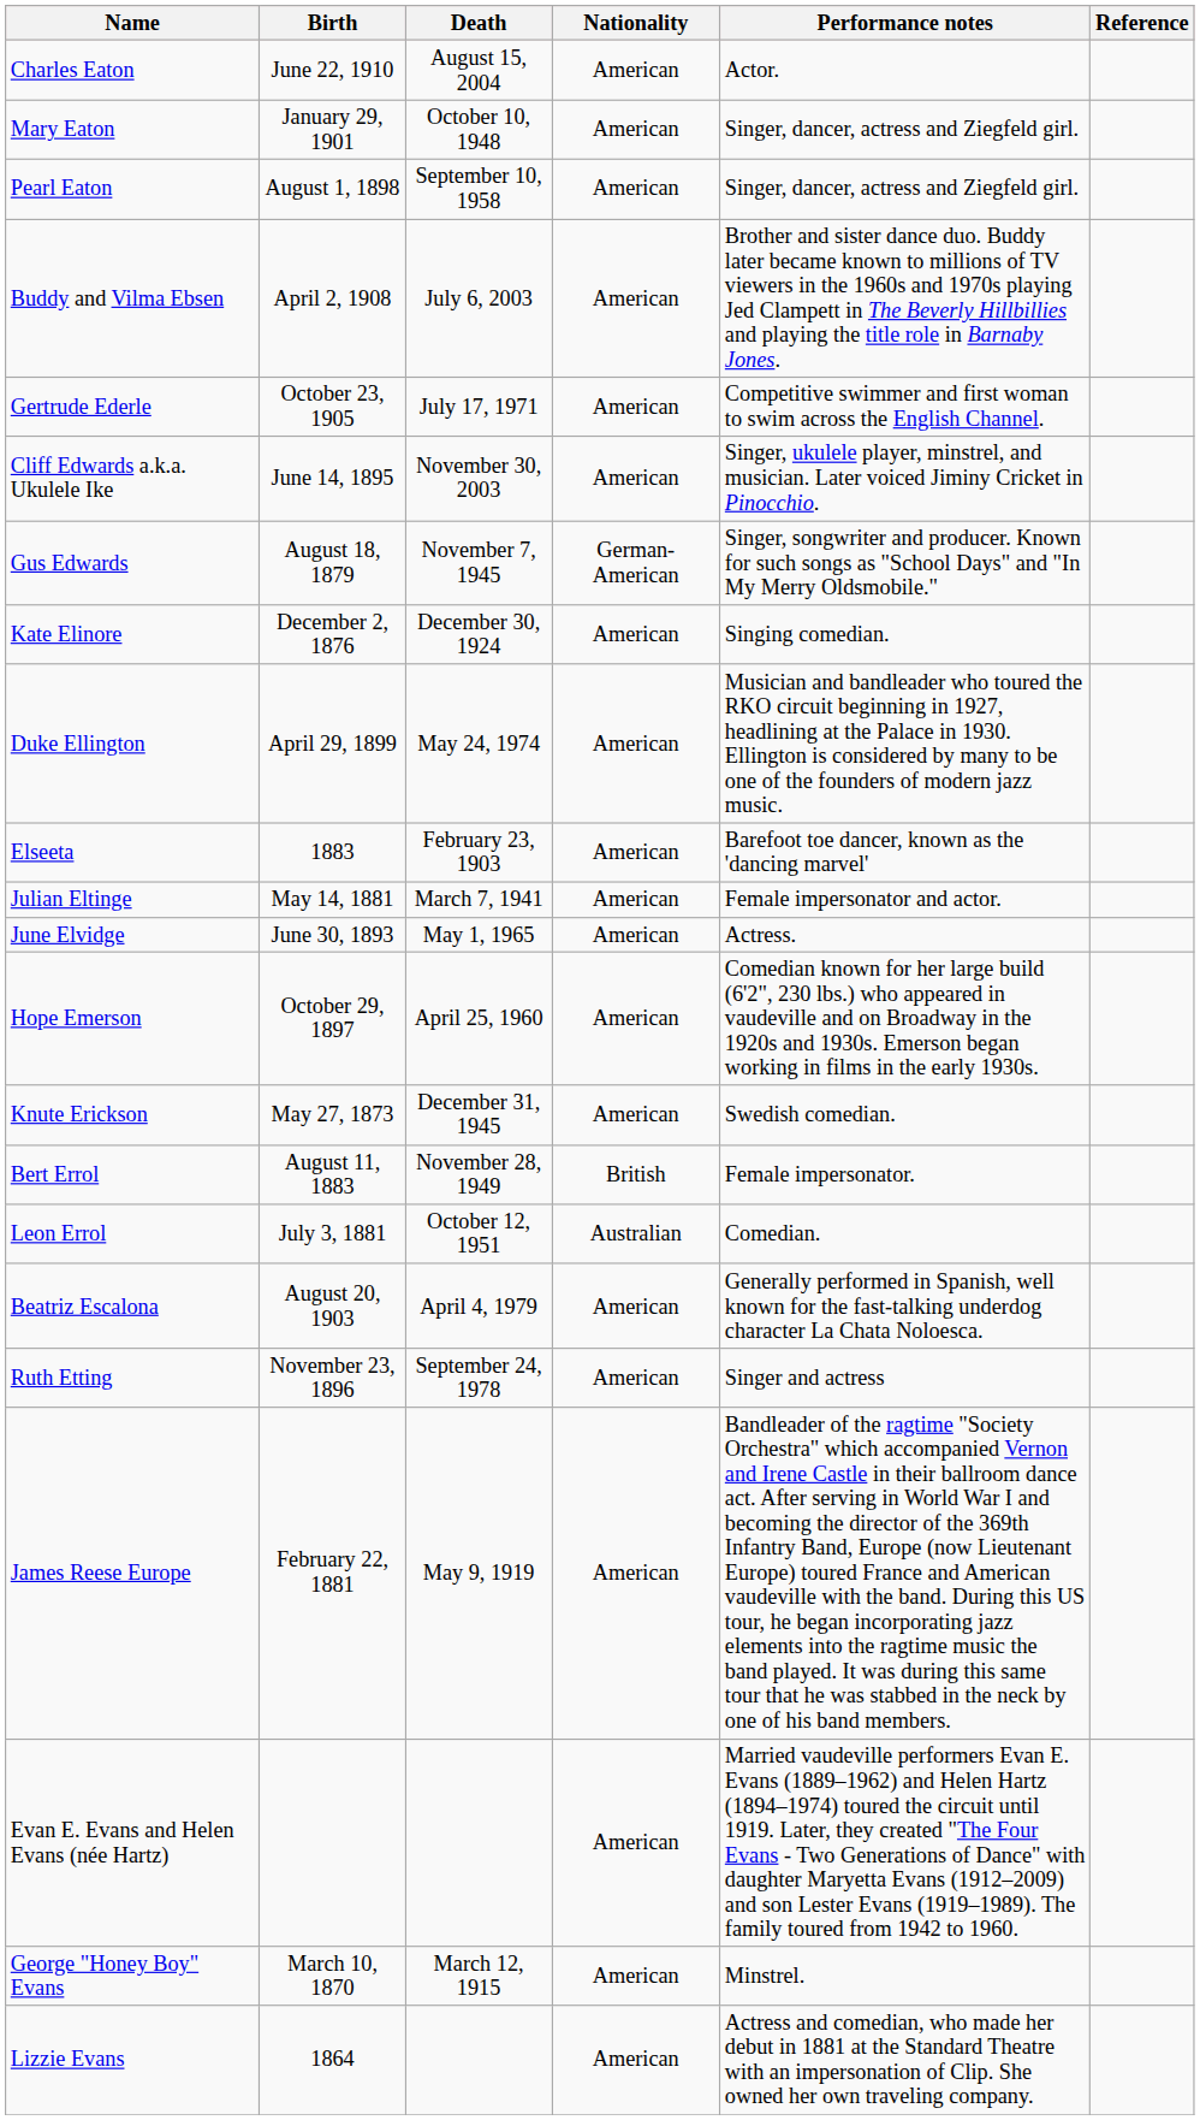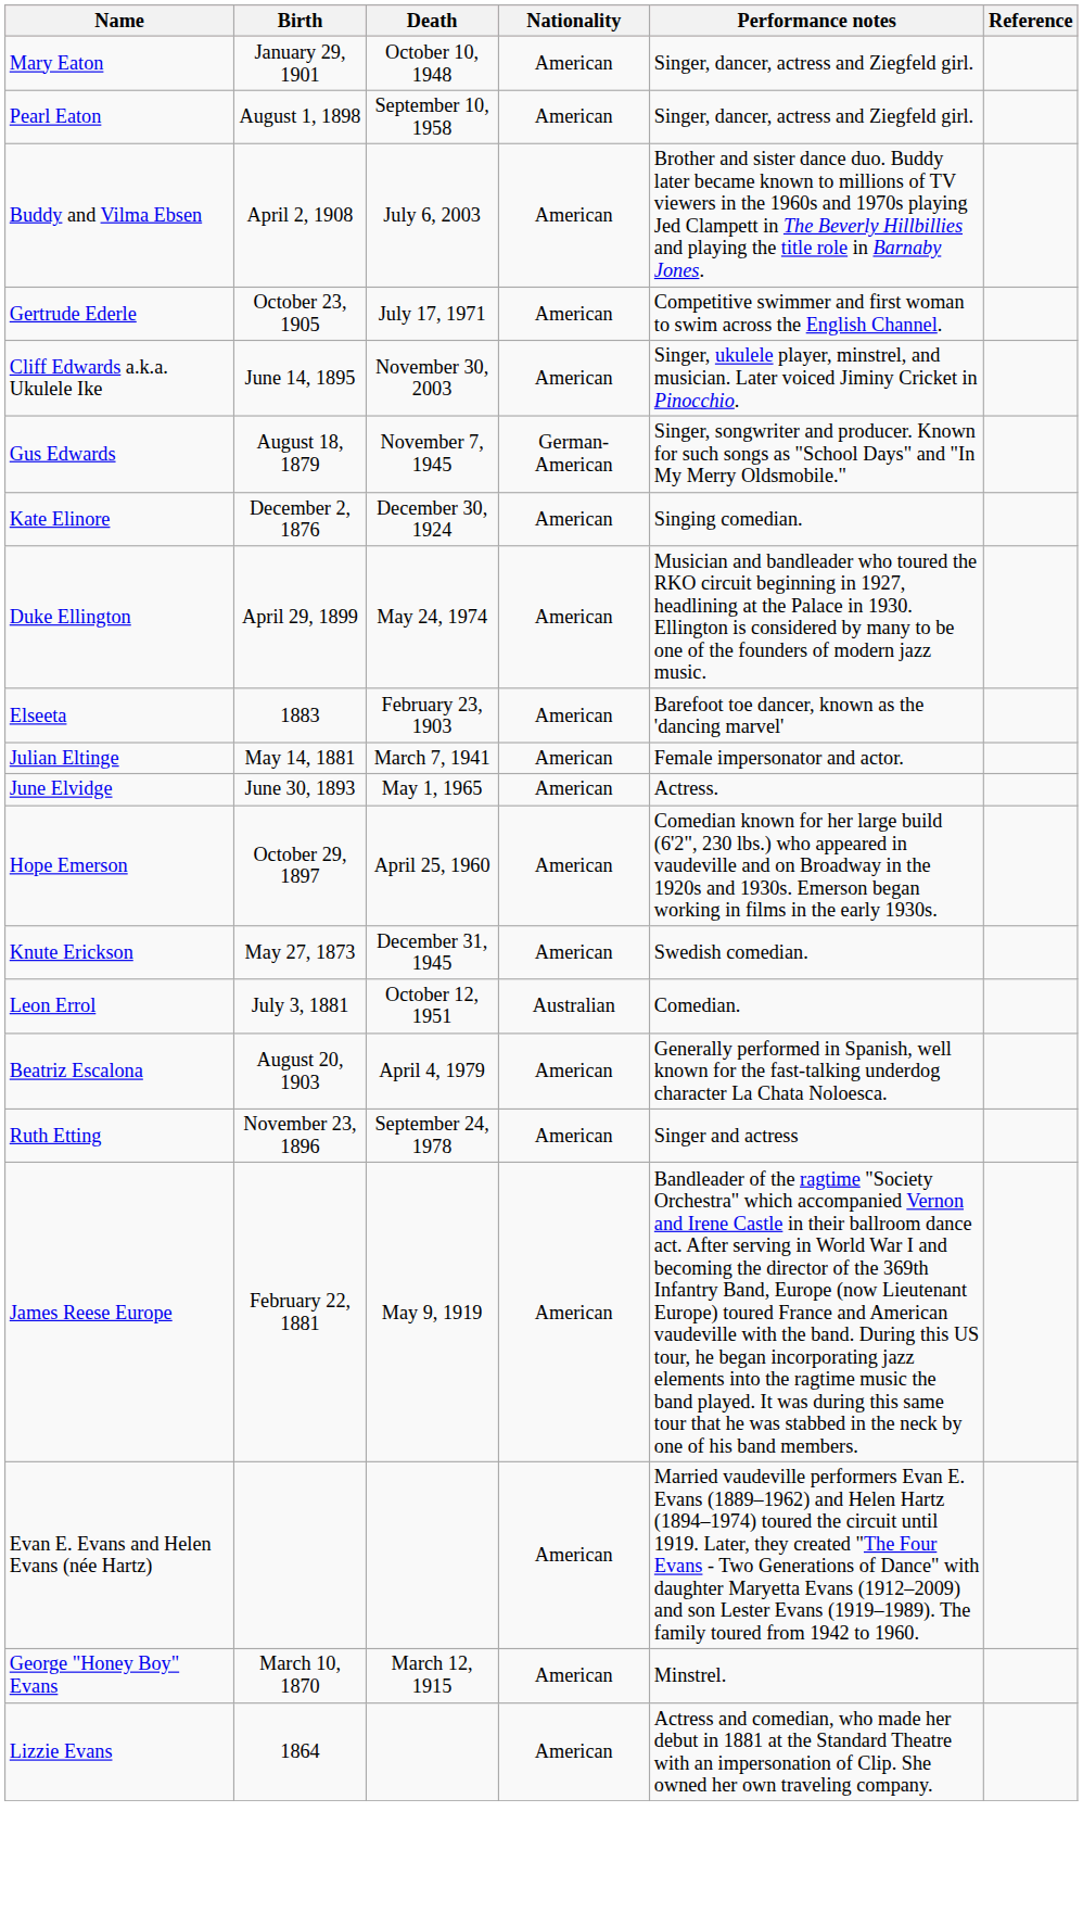 <table class="wikitable sortable">
 <tr style="background:pink;">
 <th style="width:24%;">Name</th>
 <th style="width:13%;">Birth</th>
 <th style="width:13%;">Death</th>
 <th style="width:15%;">Nationality</th>
 <th style="width:35%;">Performance notes</th>
 <th style="width:1%;">Reference</th>
-</tr>
-<tr>
-<td><a href='#'>Charles Eaton</a></td>
-<td style="text-align:center;">June 22, 1910</td>
-<td style="text-align:center;">August 15, 2004</td>
-<td style="text-align:center;">American</td>
-<td>Actor.</td>
-<td></td>
 </tr>
 <tr>
 <td><a href='#'>Mary Eaton</a></td>
 <td style="text-align:center;">January 29, 1901</td>
 <td style="text-align:center;">October 10, 1948</td>
 <td style="text-align:center;">American</td>
 <td>Singer, dancer, actress and Ziegfeld girl.</td>
 <td></td>
 </tr>
 <tr>
 <td><a href='#'>Pearl Eaton</a></td>
 <td style="text-align:center;">August 1, 1898</td>
 <td style="text-align:center;">September 10, 1958</td>
 <td style="text-align:center;">American</td>
 <td>Singer, dancer, actress and Ziegfeld girl.</td>
 <td></td>
 </tr>
 <tr>
 <td><a href='#'>Buddy</a> and <a href='#'>Vilma Ebsen</a></td>
 <td style="text-align:center;">April 2, 1908</td>
 <td style="text-align:center;">July 6, 2003</td>
 <td style="text-align:center;">American</td>
 <td>Brother and sister dance duo. Buddy later became known to millions of TV viewers in the 1960s and 1970s playing Jed Clampett in <em><a href='#'>The Beverly Hillbillies</a></em> and playing the <a href='#'>title role</a> in <em><a href='#'>Barnaby Jones</a></em>.</td>
 <td></td>
 </tr>
 <tr>
 <td><a href='#'>Gertrude Ederle</a></td>
 <td style="text-align:center;">October 23, 1905</td>
 <td style="text-align:center;">July 17, 1971</td>
 <td style="text-align:center;">American</td>
 <td>Competitive swimmer and first woman to swim across the <a href='#'>English Channel</a>.</td>
 <td></td>
 </tr>
 <tr>
 <td><a href='#'>Cliff Edwards</a> a.k.a. Ukulele Ike</td>
 <td style="text-align:center;">June 14, 1895</td>
 <td style="text-align:center;">November 30, 2003</td>
 <td style="text-align:center;">American</td>
 <td>Singer, <a href='#'>ukulele</a> player, minstrel, and musician. Later voiced Jiminy Cricket in <em><a href='#'>Pinocchio</a></em>.</td>
 <td></td>
 </tr>
 <tr>
 <td><a href='#'>Gus Edwards</a></td>
 <td style="text-align:center;">August 18, 1879</td>
 <td style="text-align:center;">November 7, 1945</td>
 <td style="text-align:center;">German-American</td>
 <td>Singer, songwriter and producer. Known for such songs as "School Days" and "In My Merry Oldsmobile."</td>
 <td></td>
 </tr>
 <tr>
 <td><a href='#'>Kate Elinore</a></td>
 <td style="text-align:center;">December 2, 1876</td>
 <td style="text-align:center;">December 30, 1924</td>
 <td style="text-align:center;">American</td>
 <td>Singing comedian.</td>
 <td></td>
 </tr>
 <tr>
 <td><a href='#'>Duke Ellington</a></td>
 <td style="text-align:center;">April 29, 1899</td>
 <td style="text-align:center;">May 24, 1974</td>
 <td style="text-align:center;">American</td>
 <td>Musician and bandleader who toured the RKO circuit beginning in 1927, headlining at the Palace in 1930. Ellington is considered by many to be one of the founders of modern jazz music.</td>
 <td></td>
 </tr>
 <tr>
 <td><a href='#'>Elseeta</a></td>
 <td style="text-align:center;">1883</td>
 <td style="text-align:center;">February 23, 1903</td>
 <td style="text-align:center;">American</td>
 <td>Barefoot toe dancer, known as the 'dancing marvel'</td>
 <td></td>
 </tr>
 <tr>
 <td><a href='#'>Julian Eltinge</a></td>
 <td style="text-align:center;">May 14, 1881</td>
 <td style="text-align:center;">March 7, 1941</td>
 <td style="text-align:center;">American</td>
 <td>Female impersonator and actor.</td>
 <td></td>
 </tr>
 <tr>
 <td><a href='#'>June Elvidge</a></td>
 <td style="text-align:center;">June 30, 1893</td>
 <td style="text-align:center;">May 1, 1965</td>
 <td style="text-align:center;">American</td>
 <td>Actress.</td>
 <td></td>
 </tr>
 <tr>
 <td><a href='#'>Hope Emerson</a></td>
 <td style="text-align:center;">October 29, 1897</td>
 <td style="text-align:center;">April 25, 1960</td>
 <td style="text-align:center;">American</td>
 <td>Comedian known for her large build (6'2", 230 lbs.) who appeared in vaudeville and on Broadway in the 1920s and 1930s. Emerson began working in films in the early 1930s.</td>
 <td></td>
 </tr>
 <tr>
 <td><a href='#'>Knute Erickson</a></td>
 <td style="text-align:center;">May 27, 1873</td>
 <td style="text-align:center;">December 31, 1945</td>
 <td style="text-align:center;">American</td>
 <td>Swedish comedian.</td>
 <td></td>
 </tr>
 <tr>
-<td><a href='#'>Bert Errol</a></td>
-<td style="text-align:center;">August 11, 1883</td>
-<td style="text-align:center;">November 28, 1949</td>
-<td style="text-align:center;">British</td>
-<td>Female impersonator.</td>
-<td></td>
-</tr>
-<tr>
 <td><a href='#'>Leon Errol</a></td>
 <td style="text-align:center;">July 3, 1881</td>
 <td style="text-align:center;">October 12, 1951</td>
 <td style="text-align:center;">Australian</td>
 <td>Comedian.</td>
 <td></td>
 </tr>
 <tr>
 <td><a href='#'>Beatriz Escalona</a></td>
 <td style="text-align:center;">August 20, 1903</td>
 <td style="text-align:center;">April 4, 1979</td>
 <td style="text-align:center;">American</td>
 <td>Generally performed in Spanish, well known for the fast-talking underdog character La Chata Noloesca.</td>
 <td></td>
 </tr>
 <tr>
 <td><a href='#'>Ruth Etting</a></td>
 <td style="text-align:center;">November 23, 1896</td>
 <td style="text-align:center;">September 24, 1978</td>
 <td style="text-align:center;">American</td>
 <td>Singer and actress</td>
 <td></td>
 </tr>
 <tr>
 <td><a href='#'>James Reese Europe</a></td>
 <td style="text-align:center;">February 22, 1881</td>
 <td style="text-align:center;">May 9, 1919</td>
 <td style="text-align:center;">American</td>
 <td>Bandleader of the <a href='#'>ragtime</a> "Society Orchestra" which accompanied <a href='#'>Vernon and Irene Castle</a> in their ballroom dance act. After serving in World War I and becoming the director of the 369th Infantry Band, Europe (now Lieutenant Europe) toured France and American vaudeville with the band. During this US tour, he began incorporating jazz elements into the ragtime music the band played. It was during this same tour that he was stabbed in the neck by one of his band members.</td>
 <td></td>
 </tr>
 <tr>
 <td>Evan E. Evans and Helen Evans (née Hartz)</td>
 <td style="text-align:center;"></td>
 <td style="text-align:center;"></td>
 <td style="text-align:center;">American</td>
 <td>Married vaudeville performers Evan E. Evans (1889–1962) and Helen Hartz (1894–1974) toured the circuit until 1919. Later, they created "<a href='#'>The Four Evans</a> - Two Generations of Dance" with daughter Maryetta Evans (1912–2009) and son Lester Evans (1919–1989). The family toured from 1942 to 1960.</td>
 <td></td>
 </tr>
 <tr>
 <td><a href='#'>George "Honey Boy" Evans</a></td>
 <td style="text-align:center;">March 10, 1870</td>
 <td style="text-align:center;">March 12, 1915</td>
 <td style="text-align:center;">American</td>
 <td>Minstrel.</td>
 <td></td>
 </tr>
 <tr>
 <td><a href='#'>Lizzie Evans</a></td>
 <td style="text-align:center;">1864</td>
 <td style="text-align:center;"></td>
 <td style="text-align:center;">American</td>
 <td>Actress and comedian, who made her debut in 1881 at the Standard Theatre with an impersonation of Clip. She owned her own traveling company.</td>
 </tr>
 </table>
